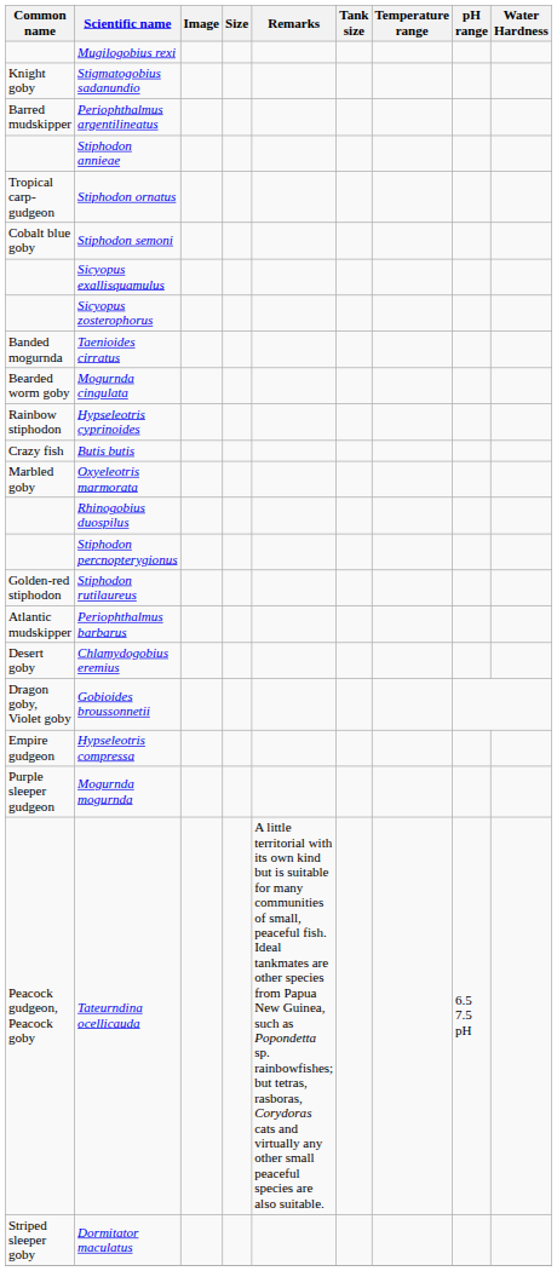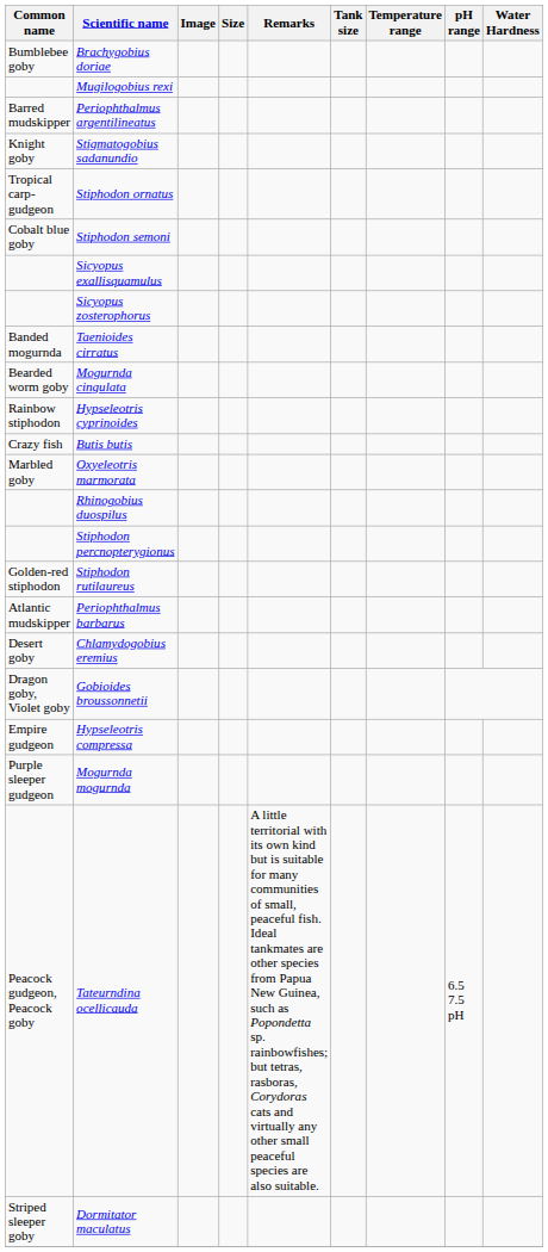 <table class="wikitable sortable">
 <tr>
 <th width="15%">Common name</th>
 <th width="15%"><a href='#'>Scientific name</a></th>
 <th width="1%">Image</th>
 <th width="5%">Size</th>
 <th width="15%">Remarks</th>
 <th>Tank size</th>
 <th class="unsortable">Temperature range</th>
 <th class="unsortable">pH range</th>
 <th>Water Hardness</th>
 </tr>
 <tr>
-<td></td>
-<td><em><a href='#'>Mugilogobius rexi</a></em></td>
+<td>Bumblebee goby</td>
+<td><em><a href='#'>Brachygobius doriae</a></em></td>
 <td align="center"></td>
 <td align="center"></td>
 <td></td>
 <td></td>
 <td></td>
 <td></td>
 <td></td>
 </tr>
 <tr>
-<td>Knight goby</td>
-<td><em><a href='#'>Stigmatogobius sadanundio</a></em></td>
+<td></td>
+<td><em><a href='#'>Mugilogobius rexi</a></em></td>
 <td align="center"></td>
 <td align="center"></td>
 <td></td>
 <td></td>
 <td></td>
 <td></td>
 <td></td>
 </tr>
 <tr>
 <td>Barred mudskipper</td>
 <td><em><a href='#'>Periophthalmus argentilineatus</a></em></td>
 <td align="center"></td>
 <td align="center"></td>
 <td></td>
 <td></td>
 <td></td>
 <td></td>
 <td></td>
 </tr>
 <tr>
-<td></td>
-<td><em><a href='#'>Stiphodon annieae</a></em></td>
+<td>Knight goby</td>
+<td><em><a href='#'>Stigmatogobius sadanundio</a></em></td>
 <td align="center"></td>
-<td></td>
+<td align="center"></td>
 <td></td>
 <td></td>
 <td></td>
 <td></td>
 <td></td>
 </tr>
 <tr>
 <td>Tropical carp-gudgeon</td>
 <td><em><a href='#'>Stiphodon ornatus</a></em></td>
 <td align="center"></td>
 <td align="center"></td>
 <td></td>
 <td></td>
 <td></td>
 <td></td>
 <td></td>
 </tr>
 <tr>
 <td>Cobalt blue goby</td>
 <td><em><a href='#'>Stiphodon semoni</a></em></td>
 <td></td>
 <td></td>
 <td></td>
 <td></td>
 <td></td>
 <td></td>
 <td></td>
 </tr>
 <tr>
 <td></td>
 <td><em><a href='#'>Sicyopus exallisquamulus </a></em></td>
 <td align="center"></td>
 <td align="center"></td>
 <td></td>
 <td></td>
 <td></td>
 <td></td>
 <td></td>
 </tr>
 <tr>
 <td></td>
 <td><em><a href='#'>Sicyopus zosterophorus</a></em></td>
 <td align="center"></td>
 <td align="center"></td>
 <td></td>
 <td></td>
 <td></td>
 <td></td>
 <td></td>
 </tr>
 <tr>
 <td>Banded mogurnda</td>
 <td><em><a href='#'>Taenioides cirratus</a></em></td>
 <td align="center"></td>
 <td align="center"></td>
 <td></td>
 <td></td>
 <td></td>
 <td></td>
 <td></td>
 </tr>
 <tr>
 <td>Bearded worm goby</td>
 <td><em><a href='#'>Mogurnda cingulata</a></em></td>
 <td align="center"></td>
 <td align="center"></td>
 <td></td>
 <td></td>
 <td></td>
 <td></td>
 <td></td>
 </tr>
 <tr>
 <td>Rainbow stiphodon</td>
 <td><em><a href='#'>Hypseleotris cyprinoides</a></em></td>
 <td align="center"></td>
 <td align="center"></td>
 <td></td>
 <td></td>
 <td></td>
 <td></td>
 <td></td>
 </tr>
 <tr>
 <td>Crazy fish</td>
 <td><em><a href='#'>Butis butis</a></em></td>
 <td align="center"></td>
 <td align="center"></td>
 <td></td>
 <td></td>
 <td></td>
 <td></td>
 <td></td>
 </tr>
 <tr>
 <td>Marbled goby</td>
 <td><em><a href='#'>Oxyeleotris marmorata</a></em></td>
 <td align="center"></td>
 <td align="center"></td>
 <td></td>
 <td></td>
 <td></td>
 <td></td>
 <td></td>
 </tr>
 <tr>
 <td></td>
 <td><em><a href='#'>Rhinogobius duospilus</a></em></td>
 <td align="center"></td>
 <td align="center"></td>
 <td></td>
 <td></td>
 <td></td>
 <td></td>
 <td></td>
 </tr>
 <tr>
 <td></td>
 <td><em><a href='#'>Stiphodon percnopterygionus</a></em></td>
 <td align="center"></td>
 <td></td>
 <td></td>
 <td></td>
 <td></td>
 <td></td>
 <td></td>
 </tr>
 <tr>
 <td>Golden-red stiphodon</td>
 <td><em><a href='#'>Stiphodon rutilaureus</a></em></td>
 <td align="center"></td>
 <td></td>
 <td></td>
 <td></td>
 <td></td>
 <td></td>
 <td></td>
 </tr>
 <tr>
 <td>Atlantic mudskipper</td>
 <td><em><a href='#'>Periophthalmus barbarus</a></em></td>
 <td align="center"></td>
 <td align="center"></td>
 <td></td>
 <td></td>
 <td></td>
 <td></td>
 <td></td>
 </tr>
 <tr>
 <td>Desert goby</td>
 <td><em><a href='#'>Chlamydogobius eremius</a></em></td>
 <td align="center"></td>
 <td align="center"></td>
 <td></td>
 <td></td>
 <td></td>
 <td></td>
 <td></td>
 </tr>
 <tr>
 <td>Dragon goby, Violet goby</td>
 <td><em><a href='#'>Gobioides broussonnetii</a></em></td>
 <td align="center"></td>
 <td align="center"></td>
 <td></td>
 <td></td>
 <td></td>
 </tr>
 <tr>
 <td>Empire gudgeon</td>
 <td><em><a href='#'>Hypseleotris compressa</a></em></td>
 <td align="center"></td>
 <td align="center"></td>
 <td></td>
 <td></td>
 <td></td>
 <td></td>
 <td></td>
 </tr>
 <tr>
 <td>Purple sleeper gudgeon</td>
 <td><em><a href='#'>Mogurnda mogurnda</a></em></td>
 <td align="center"></td>
 <td align="center"></td>
 <td></td>
 <td></td>
 <td></td>
 <td></td>
 <td></td>
 </tr>
 <tr>
 <td>Peacock gudgeon, Peacock goby</td>
 <td><em><a href='#'>Tateurndina ocellicauda</a></em></td>
 <td align="center"></td>
 <td align="center"></td>
 <td>A little territorial with its own kind but is suitable for many communities of small, peaceful fish. Ideal tankmates are other species from Papua New Guinea, such as <em>Popondetta</em> sp. rainbowfishes; but tetras, rasboras, <em>Corydoras</em> cats and virtually any other small peaceful species are also suitable.</td>
 <td></td>
 <td></td>
 <td>6.5 7.5 pH</td>
 <td></td>
 </tr>
 <tr>
 <td>Striped sleeper goby</td>
 <td><em><a href='#'>Dormitator maculatus</a></em></td>
 <td align="center"></td>
 <td align="center"></td>
 <td></td>
 <td></td>
 <td></td>
 <td></td>
 <td></td>
 </tr>
 <tr>
 </tr>
 </table>
